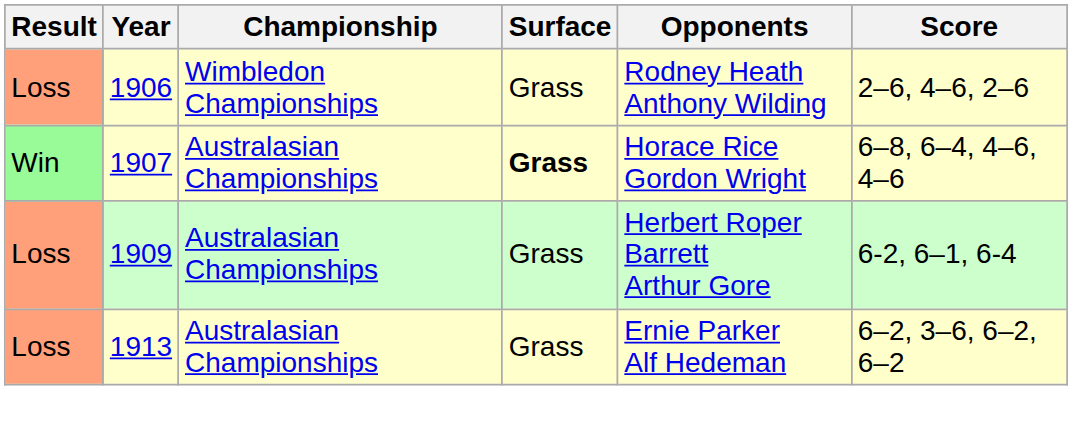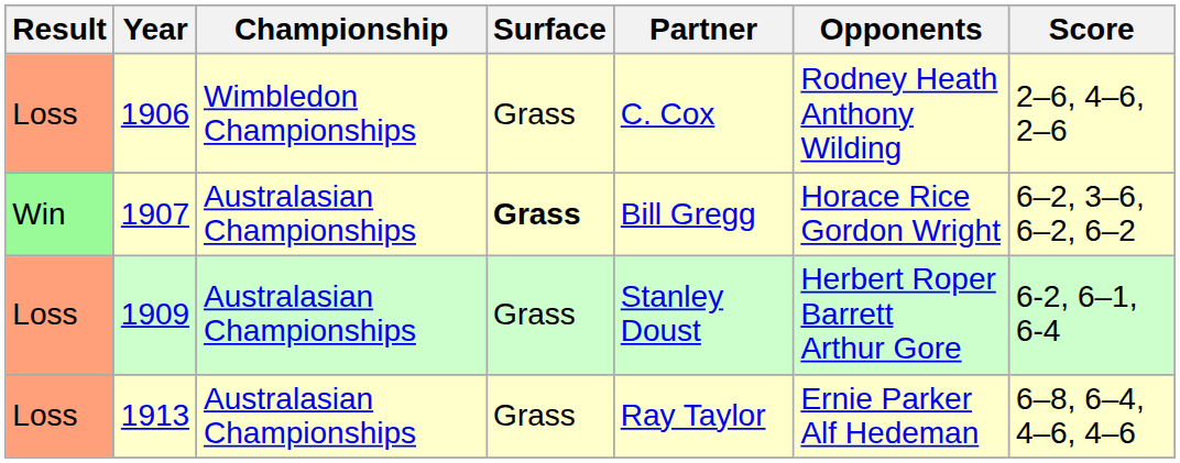 <table class="sortable wikitable">
 <tr>
 <th style="width:45px">Result</th>
 <th style="width:30px">Year</th>
 <th style="width:200px">Championship</th>
 <th style="width:50px">Surface</th>
+<th style="width:140px">Partner</th>
 <th style="width:140px">Opponents</th>
 <th style="width:140px" class="unsortable">Score</th>
 </tr>
 <tr style="background:#ffc;">
 <td style="background:#ffa07a;">Loss</td>
 <td><a href='#'>1906</a></td>
 <td><a href='#'>Wimbledon Championships</a></td>
 <td>Grass</td>
+<td> <a href='#'>C. Cox</a></td>
 <td> <a href='#'>Rodney Heath</a> <br>  <a href='#'>Anthony Wilding</a></td>
 <td>2–6, 4–6, 2–6</td>
 </tr>
 <tr style="background:#ffc;">
 <td style="background:#98fb98;">Win</td>
 <td><a href='#'>1907</a></td>
 <td><a href='#'>Australasian Championships</a></td>
 <td><strong>Grass</strong></td>
+<td> <a href='#'>Bill Gregg</a></td>
 <td> <a href='#'>Horace Rice</a> <br>  <a href='#'>Gordon Wright</a></td>
-<td>6–8, 6–4, 4–6, 4–6</td>
+<td>6–2, 3–6, 6–2, 6–2</td>
 </tr>
 <tr style="background:#cfc;">
 <td style="background:#ffa07a;">Loss</td>
 <td><a href='#'>1909</a></td>
 <td><a href='#'>Australasian Championships</a></td>
 <td>Grass</td>
+<td> <a href='#'>Stanley Doust</a></td>
 <td> <a href='#'>Herbert Roper Barrett</a> <br>  <a href='#'>Arthur Gore</a></td>
 <td>6-2, 6–1, 6-4</td>
 </tr>
 <tr style="background:#ffc;">
 <td style="background:#ffa07a;">Loss</td>
 <td><a href='#'>1913</a></td>
 <td><a href='#'>Australasian Championships</a></td>
 <td>Grass</td>
+<td> <a href='#'>Ray Taylor</a></td>
 <td> <a href='#'>Ernie Parker</a> <br>  <a href='#'>Alf Hedeman</a></td>
-<td>6–2, 3–6, 6–2, 6–2</td>
+<td>6–8, 6–4, 4–6, 4–6</td>
 </tr>
 </table>
